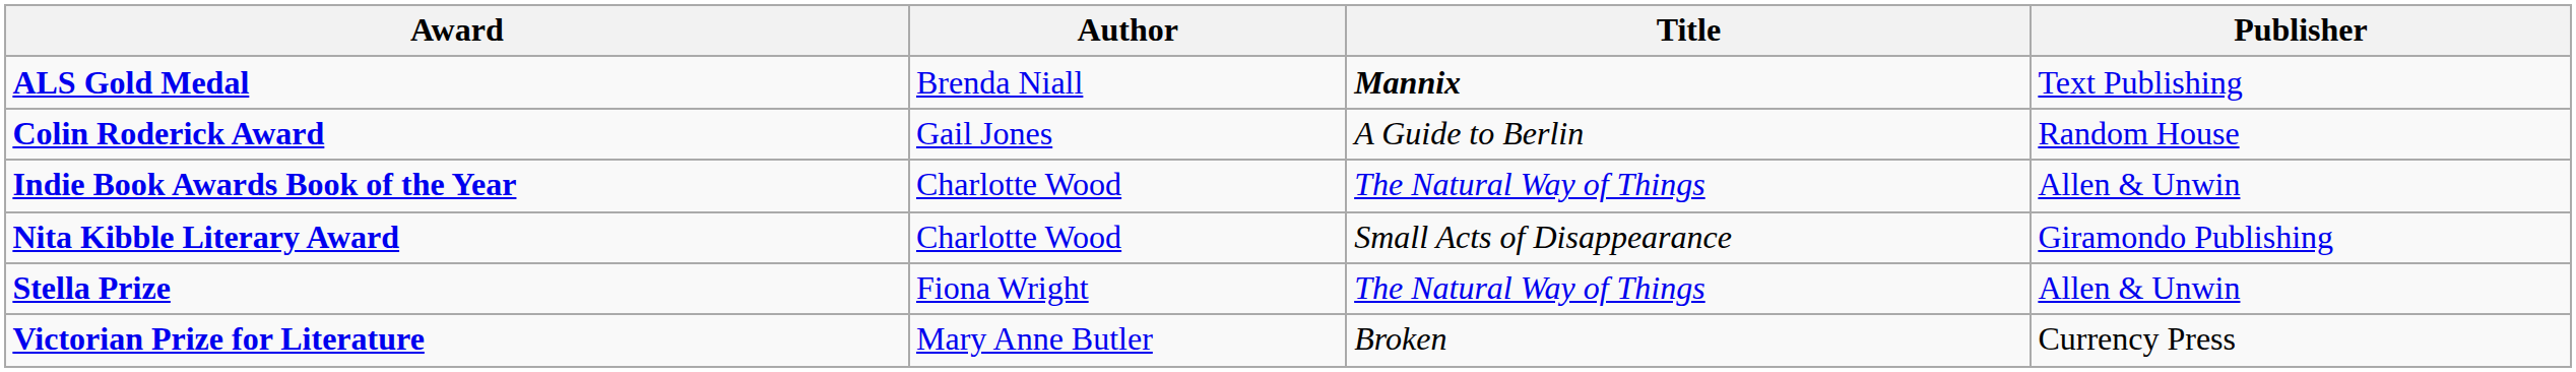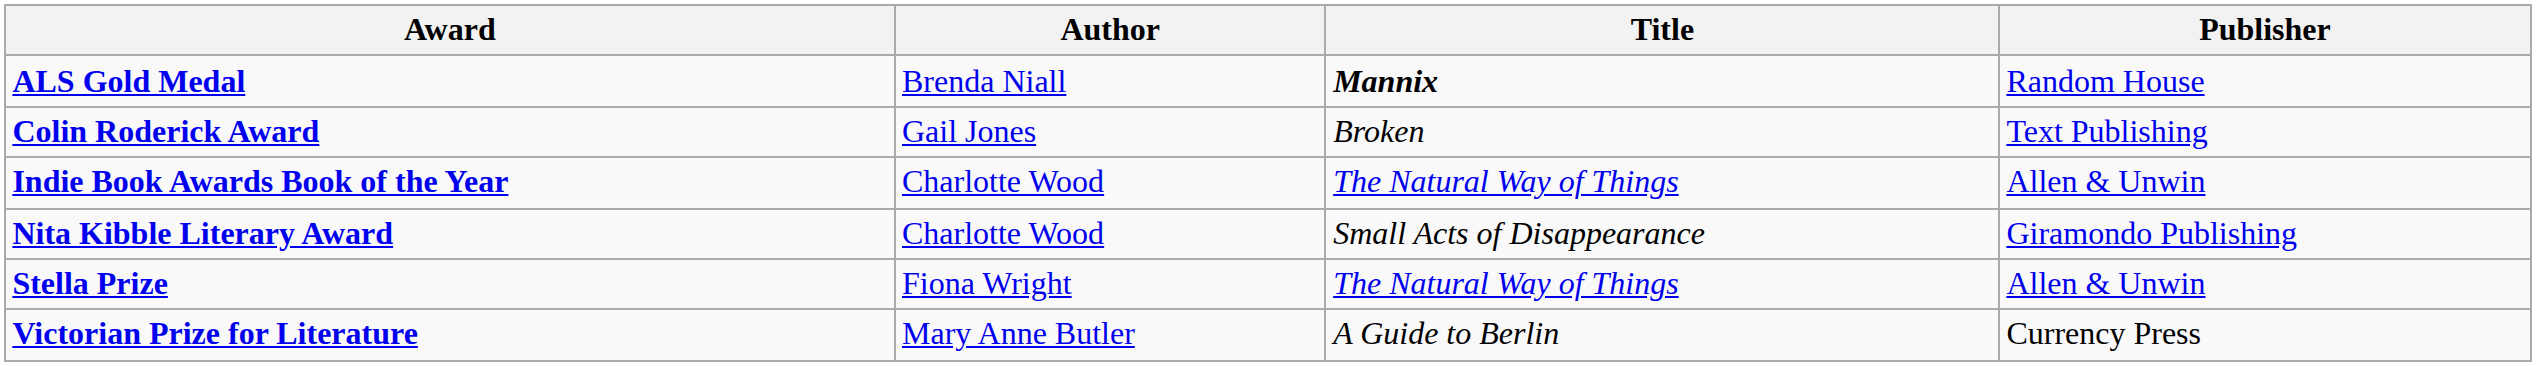 <table class="wikitable" width=100%>
 <tr>
 <th>Award</th>
 <th>Author</th>
 <th>Title</th>
 <th>Publisher</th>
 </tr>
 <tr>
 <td><strong><a href='#'>ALS Gold Medal</a></strong></td>
 <td><a href='#'>Brenda Niall</a></td>
 <td><strong><em>Mannix</em></strong></td>
-<td><a href='#'>Text Publishing</a></td>
+<td><a href='#'>Random House</a></td>
 </tr>
 <tr>
 <td><strong><a href='#'>Colin Roderick Award</a></strong></td>
 <td><a href='#'>Gail Jones</a></td>
-<td><em>A Guide to Berlin</em></td>
-<td><a href='#'>Random House</a></td>
+<td><em>Broken</em></td>
+<td><a href='#'>Text Publishing</a></td>
 </tr>
 <tr>
 <td><strong><a href='#'>Indie Book Awards Book of the Year</a></strong></td>
 <td><a href='#'>Charlotte Wood</a></td>
 <td><em><a href='#'>The Natural Way of Things</a></em></td>
 <td><a href='#'>Allen & Unwin</a></td>
 </tr>
 <tr>
 <td><strong><a href='#'>Nita Kibble Literary Award</a></strong></td>
 <td><a href='#'>Charlotte Wood</a></td>
 <td><em>Small Acts of Disappearance</em></td>
 <td><a href='#'>Giramondo Publishing</a></td>
 </tr>
 <tr>
 <td><strong><a href='#'>Stella Prize</a></strong></td>
 <td><a href='#'>Fiona Wright</a></td>
 <td><em><a href='#'>The Natural Way of Things</a></em></td>
 <td><a href='#'>Allen & Unwin</a></td>
 </tr>
 <tr>
 <td><strong><a href='#'>Victorian Prize for Literature</a></strong></td>
 <td><a href='#'>Mary Anne Butler</a></td>
-<td><em>Broken</em></td>
+<td><em>A Guide to Berlin</em></td>
 <td>Currency Press</td>
 </tr>
 <tr>
 </tr>
 </table>
